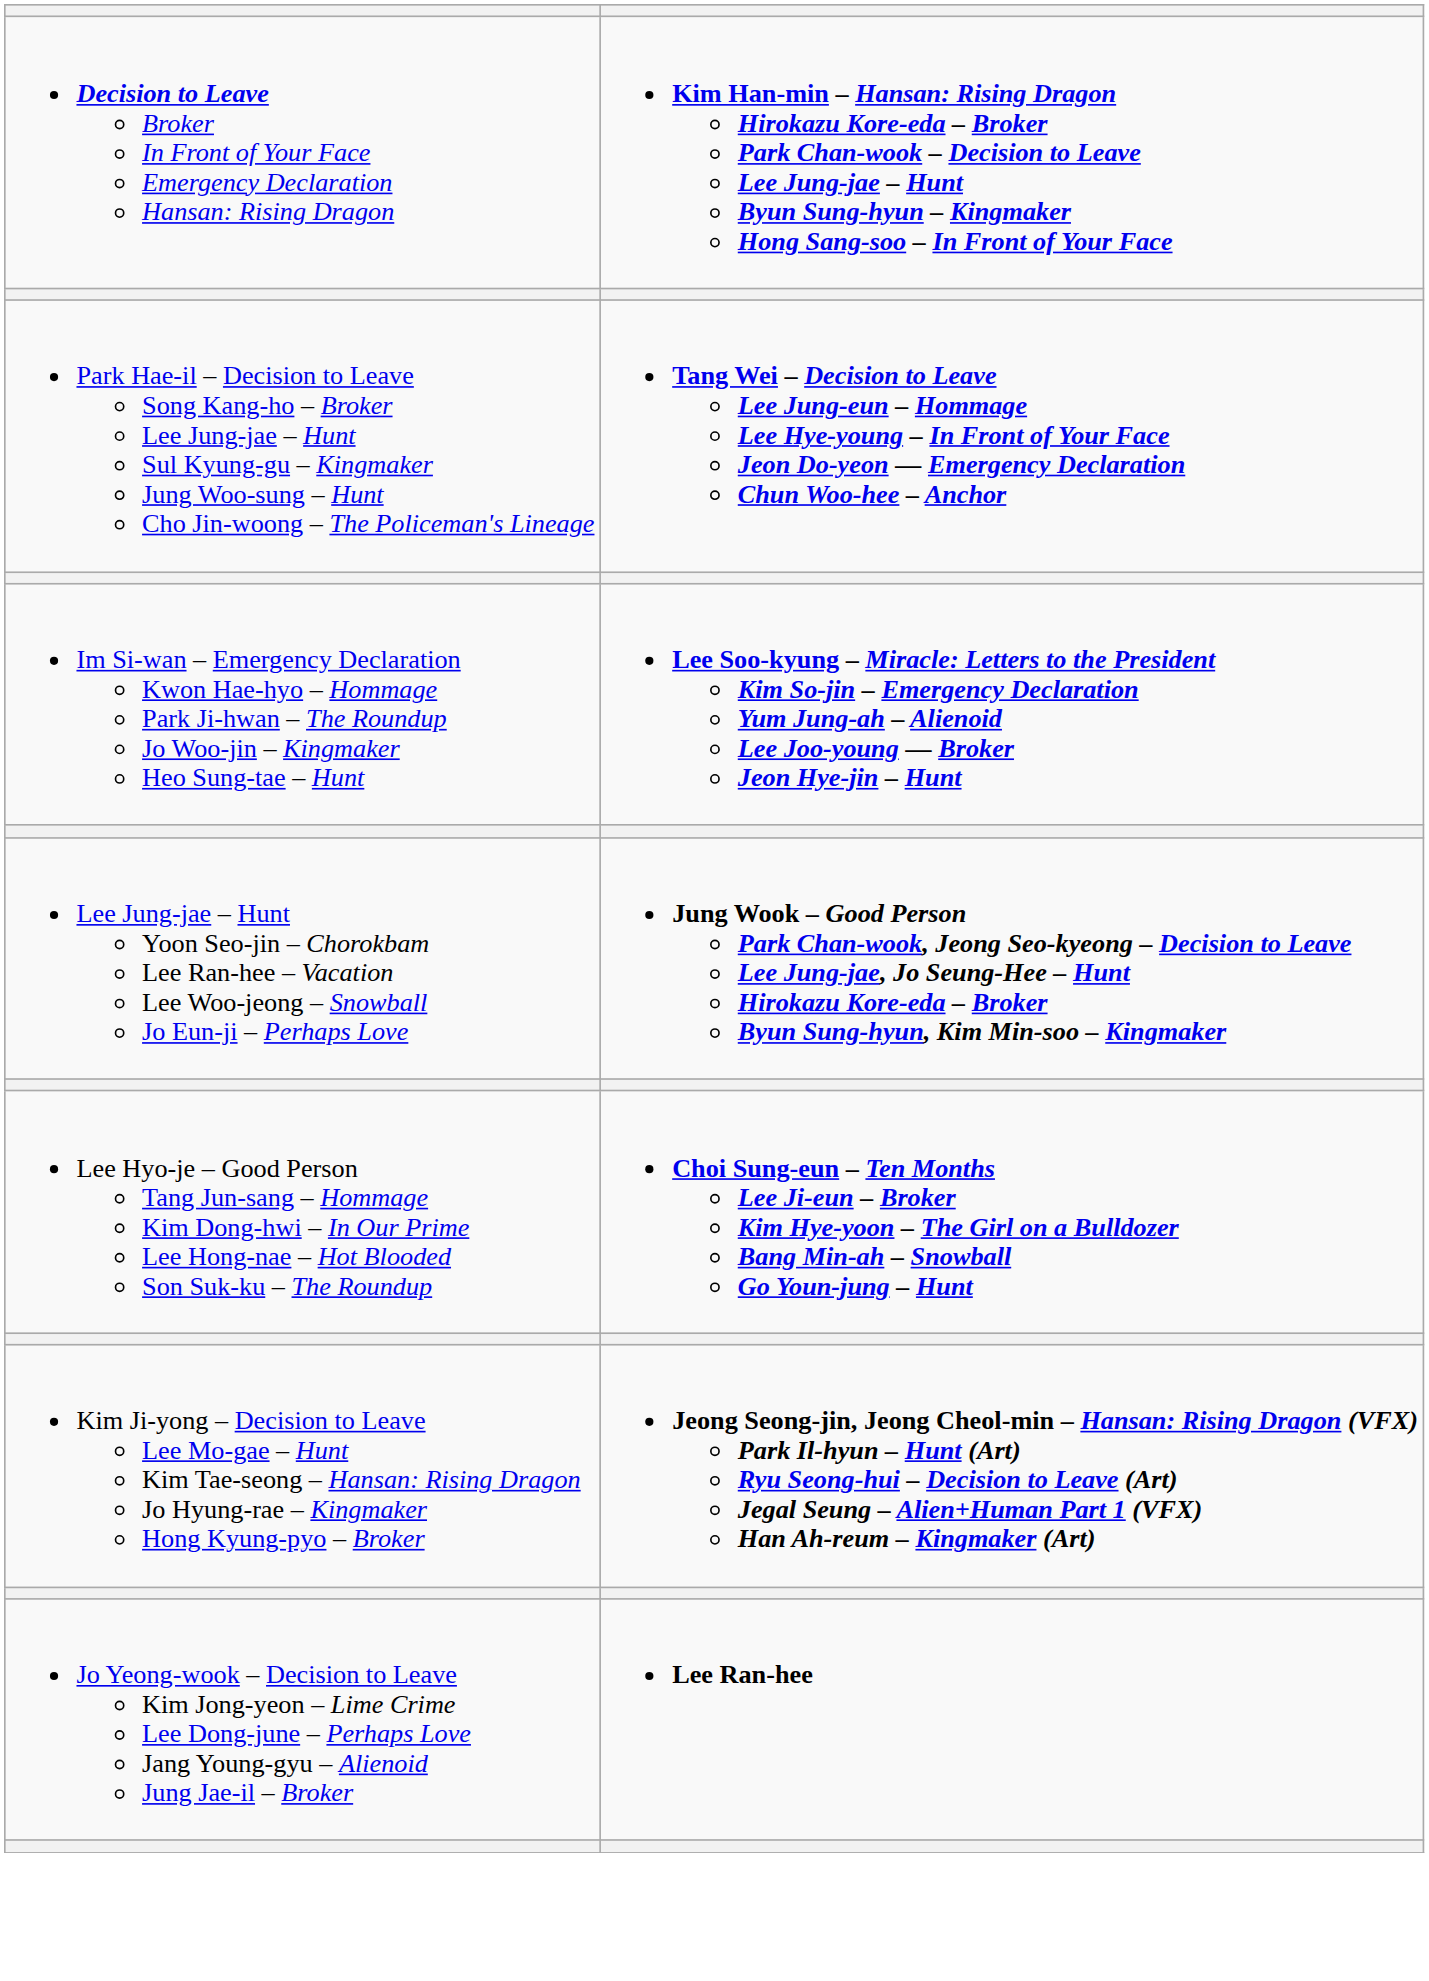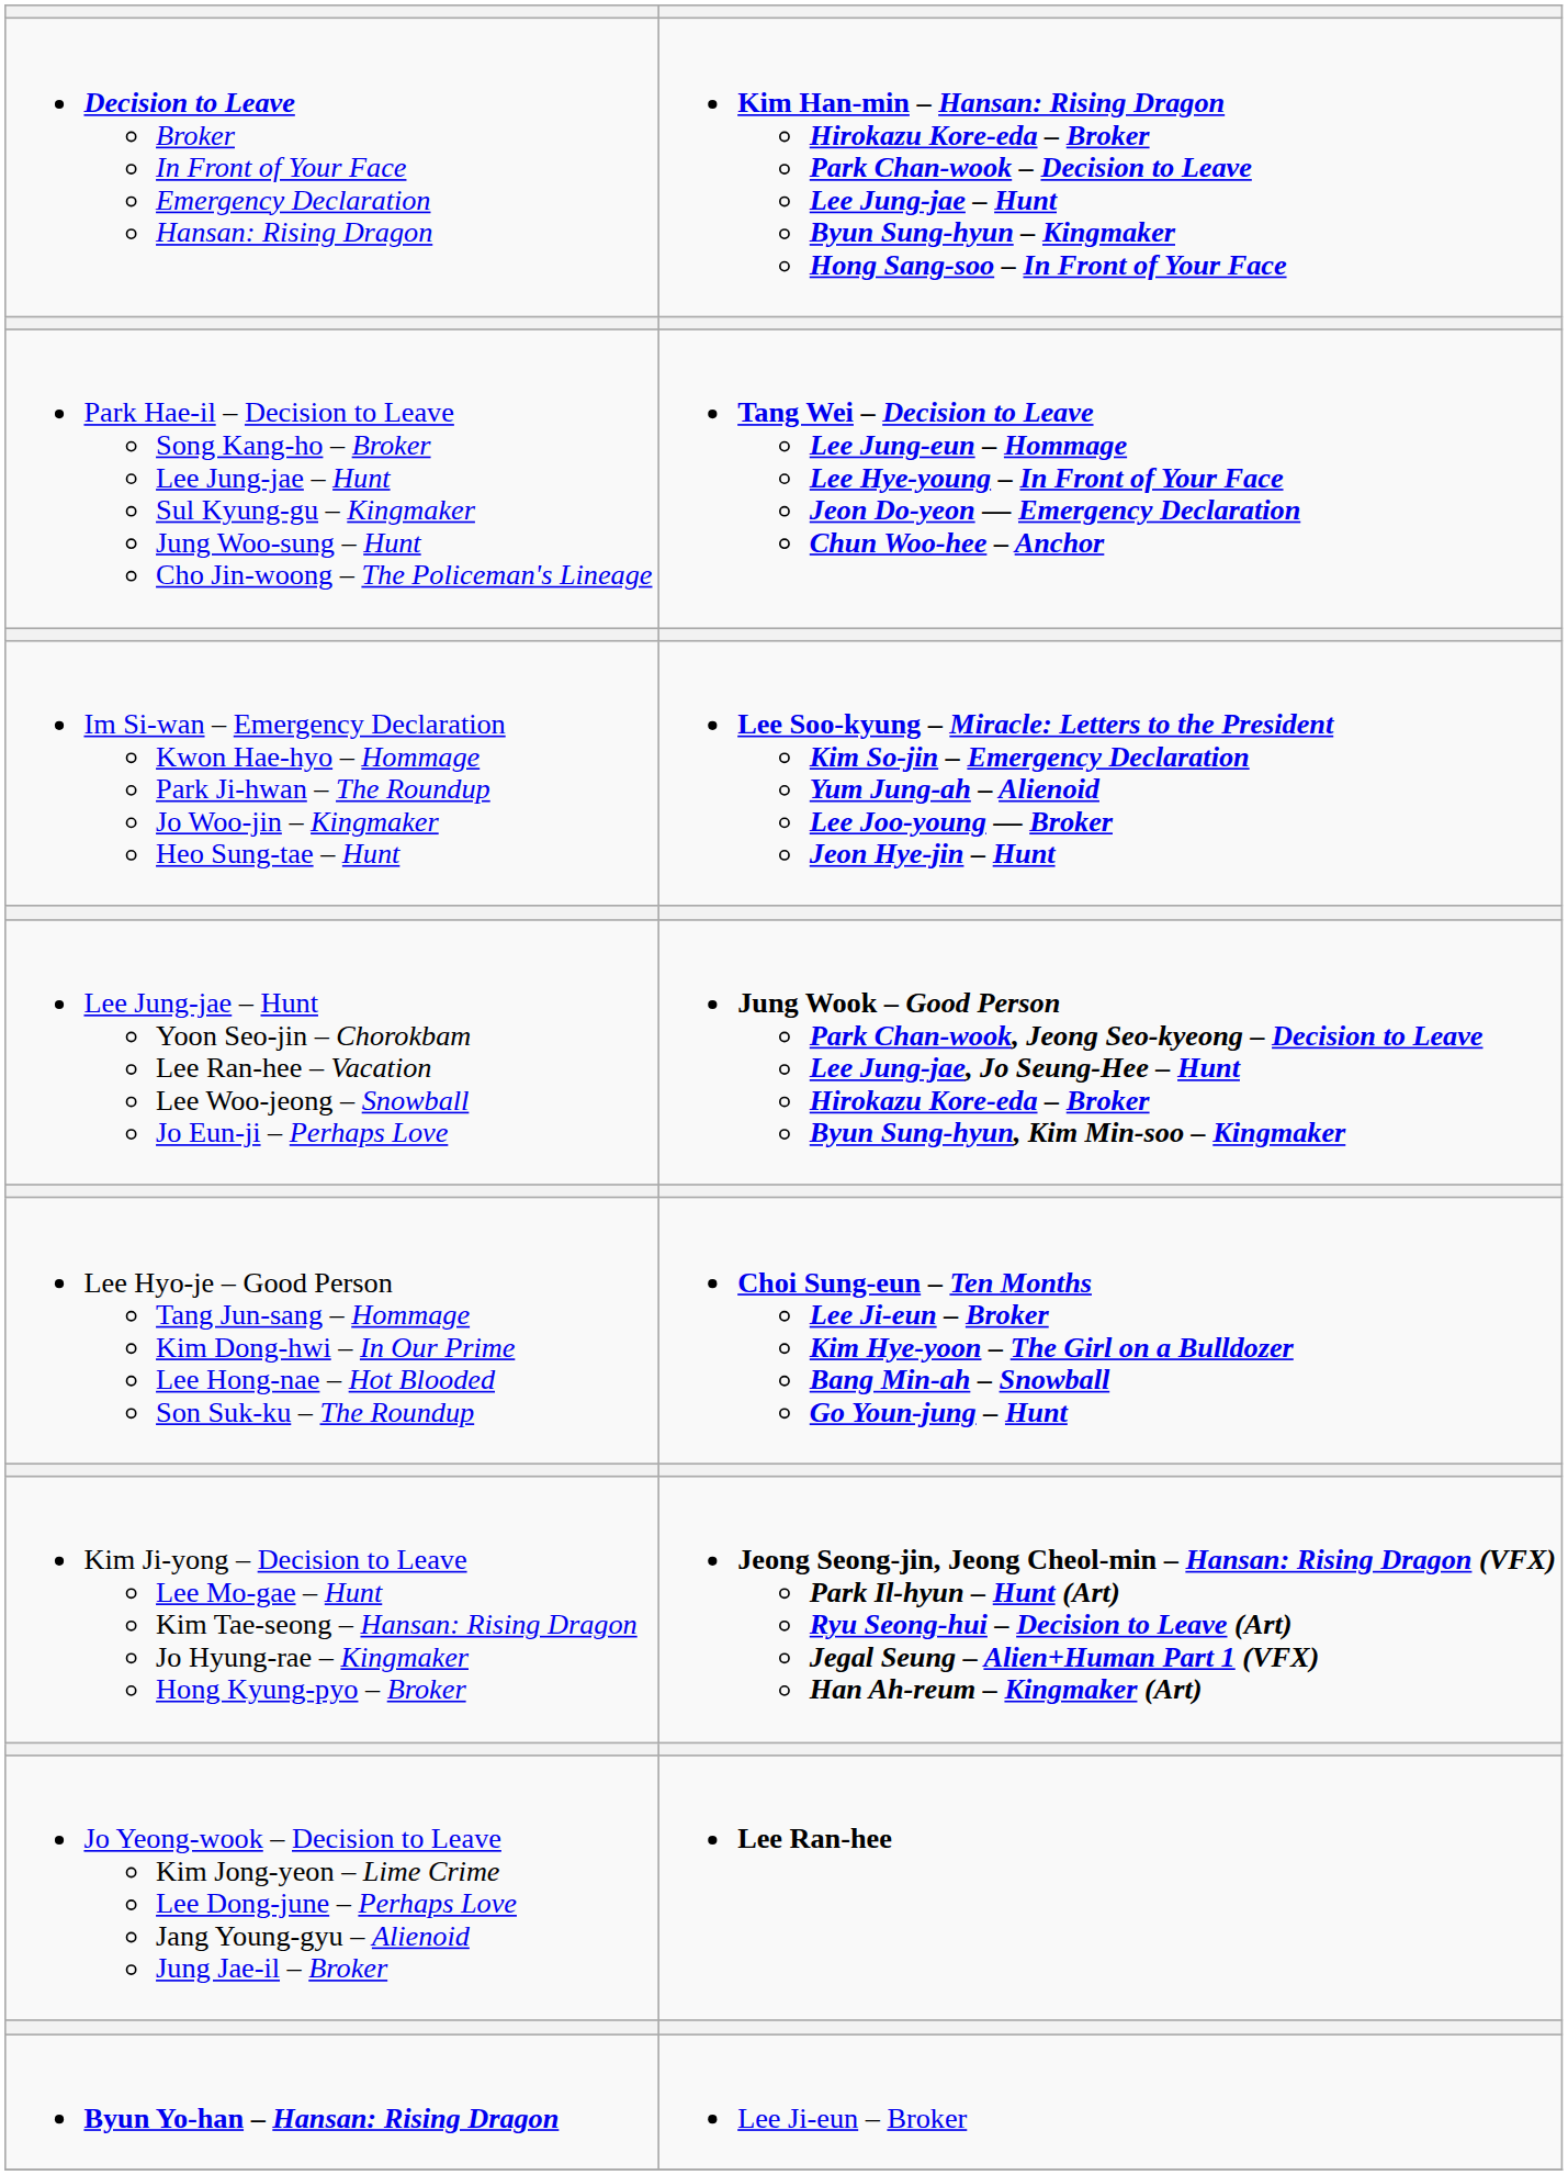 <table class="wikitable">
 <tr>
 <th></th>
 <th></th>
 </tr>
 <tr>
 <td valign="top"><br><ul><li><strong><em><a href='#'>Decision to Leave</a></em></strong><ul><li><em><a href='#'>Broker</a></em></li><li><em><a href='#'>In Front of Your Face</a></em></li><li><em><a href='#'>Emergency Declaration</a></em></li><li><em><a href='#'>Hansan: Rising Dragon</a></em></li></ul></li></ul></td>
 <td valign="top"><br><ul><li><strong><a href='#'>Kim Han-min</a> – <em><a href='#'>Hansan: Rising Dragon</a><strong><em><ul><li><a href='#'>Hirokazu Kore-eda</a> – </em><a href='#'>Broker</a><em></li><li><a href='#'>Park Chan-wook</a> – </em><a href='#'>Decision to Leave</a><em></li><li><a href='#'>Lee Jung-jae</a> – </em><a href='#'>Hunt</a><em></li><li><a href='#'>Byun Sung-hyun</a> – </em><a href='#'>Kingmaker</a><em></li><li><a href='#'>Hong Sang-soo</a> – </em><a href='#'>In Front of Your Face</a><em></li></ul></li></ul></td>
 </tr>
 <tr>
 <th></th>
 <th></th>
 </tr>
 <tr>
 <td valign="top"><br><ul><li></strong><a href='#'>Park Hae-il</a> – </em><a href='#'>Decision to Leave</a></em></strong><ul><li><a href='#'>Song Kang-ho</a> – <em><a href='#'>Broker</a></em></li><li><a href='#'>Lee Jung-jae</a> – <em><a href='#'>Hunt</a></em></li><li><a href='#'>Sul Kyung-gu</a> – <em><a href='#'>Kingmaker</a></em></li><li><a href='#'>Jung Woo-sung</a> – <em><a href='#'>Hunt</a></em></li><li><a href='#'>Cho Jin-woong</a> – <em><a href='#'>The Policeman's Lineage</a></em></li></ul></li></ul></td>
 <td valign="top"><br><ul><li><strong><a href='#'>Tang Wei</a> – <em><a href='#'>Decision to Leave</a><strong><em><ul><li><a href='#'>Lee Jung-eun</a> – </em><a href='#'>Hommage</a><em></li><li><a href='#'>Lee Hye-young</a> – </em><a href='#'>In Front of Your Face</a><em></li><li><a href='#'>Jeon Do-yeon</a> — </em><a href='#'>Emergency Declaration</a><em></li><li><a href='#'>Chun Woo-hee</a> – </em><a href='#'>Anchor</a><em></li></ul></li></ul></td>
 </tr>
 <tr>
 <th></th>
 <th></th>
 </tr>
 <tr>
 <td valign="top"><br><ul><li></strong><a href='#'>Im Si-wan</a> – </em><a href='#'>Emergency Declaration</a></em></strong><ul><li><a href='#'>Kwon Hae-hyo</a> – <em><a href='#'>Hommage</a></em></li><li><a href='#'>Park Ji-hwan</a> –  <em><a href='#'>The Roundup</a></em></li><li><a href='#'>Jo Woo-jin</a> – <em><a href='#'>Kingmaker</a></em></li><li><a href='#'>Heo Sung-tae</a> – <em><a href='#'>Hunt</a></em></li></ul></li></ul></td>
 <td valign="top"><br><ul><li><strong><a href='#'>Lee Soo-kyung</a> – <em><a href='#'>Miracle: Letters to the President</a><strong><em><ul><li><a href='#'>Kim So-jin</a> – </em><a href='#'>Emergency Declaration</a><em></li><li><a href='#'>Yum Jung-ah</a> – </em><a href='#'>Alienoid</a><em></li><li><a href='#'>Lee Joo-young</a> — </em><a href='#'>Broker</a><em></li><li><a href='#'>Jeon Hye-jin</a> – </em><a href='#'>Hunt</a><em></li></ul></li></ul></td>
 </tr>
 <tr>
 <th></th>
 <th></th>
 </tr>
 <tr>
 <td valign="top"><br><ul><li></strong><a href='#'>Lee Jung-jae</a> – </em><a href='#'>Hunt</a></em></strong><ul><li>Yoon Seo-jin – <em>Chorokbam</em></li><li>Lee Ran-hee – <em>Vacation</em></li><li>Lee Woo-jeong – <em><a href='#'>Snowball</a></em></li><li><a href='#'>Jo Eun-ji</a> – <em><a href='#'>Perhaps Love</a></em></li></ul></li></ul></td>
 <td valign="top"><br><ul><li><strong>Jung Wook – <em>Good Person<strong><em><ul><li><a href='#'>Park Chan-wook</a>, Jeong Seo-kyeong – </em><a href='#'>Decision to Leave</a><em></li><li><a href='#'>Lee Jung-jae</a>, Jo Seung-Hee – </em><a href='#'>Hunt</a><em></li><li><a href='#'>Hirokazu Kore-eda</a> – </em><a href='#'>Broker</a><em></li><li><a href='#'>Byun Sung-hyun</a>, Kim Min-soo – </em><a href='#'>Kingmaker</a><em></li></ul></li></ul></td>
 </tr>
 <tr>
 <th></th>
 <th></th>
 </tr>
 <tr>
 <td valign="top"><br><ul><li></strong>Lee Hyo-je – </em>Good Person</em></strong><ul><li><a href='#'>Tang Jun-sang</a> – <em><a href='#'>Hommage</a></em></li><li><a href='#'>Kim Dong-hwi</a> – <em><a href='#'>In Our Prime</a></em></li><li><a href='#'>Lee Hong-nae</a> – <em><a href='#'>Hot Blooded</a></em></li><li><a href='#'>Son Suk-ku</a> – <em><a href='#'>The Roundup</a></em></li></ul></li></ul></td>
 <td valign="top"><br><ul><li><strong><a href='#'>Choi Sung-eun</a> – <em><a href='#'>Ten Months</a><strong><em><ul><li><a href='#'>Lee Ji-eun</a> – </em><a href='#'>Broker</a><em></li><li><a href='#'>Kim Hye-yoon</a> – </em><a href='#'>The Girl on a Bulldozer</a><em></li><li><a href='#'>Bang Min-ah</a> – </em><a href='#'>Snowball</a><em></li><li><a href='#'>Go Youn-jung</a> – </em><a href='#'>Hunt</a><em></li></ul></li></ul></td>
 </tr>
 <tr>
 <th></th>
 <th></th>
 </tr>
 <tr>
 <td valign="top"><br><ul><li></strong>Kim Ji-yong – </em><a href='#'>Decision to Leave</a></em></strong><ul><li><a href='#'>Lee Mo-gae</a> – <em><a href='#'>Hunt</a></em></li><li>Kim Tae-seong – <em><a href='#'>Hansan: Rising Dragon</a></em></li><li>Jo Hyung-rae – <em><a href='#'>Kingmaker</a></em></li><li><a href='#'>Hong Kyung-pyo</a> – <em><a href='#'>Broker</a></em></li></ul></li></ul></td>
 <td valign="top"><br><ul><li><strong>Jeong Seong-jin, Jeong Cheol-min – <em><a href='#'>Hansan: Rising Dragon</a><strong><em> (VFX)<ul><li>Park Il-hyun – </em><a href='#'>Hunt</a><em> (Art)</li><li><a href='#'>Ryu Seong-hui</a> – </em><a href='#'>Decision to Leave</a><em> (Art)</li><li>Jegal Seung – </em><a href='#'>Alien+Human Part 1</a><em> (VFX)</li><li>Han Ah-reum – </em><a href='#'>Kingmaker</a><em> (Art)</li></ul></li></ul></td>
 </tr>
 <tr>
 <th></th>
 <th></th>
 </tr>
 <tr>
 <td valign="top"><br><ul><li></strong><a href='#'>Jo Yeong-wook</a> – </em><a href='#'>Decision to Leave</a></em></strong><ul><li>Kim Jong-yeon – <em>Lime Crime</em></li><li><a href='#'>Lee Dong-june</a> – <em><a href='#'>Perhaps Love</a></em></li><li>Jang Young-gyu – <em><a href='#'>Alienoid</a></em></li><li><a href='#'>Jung Jae-il</a> – <em><a href='#'>Broker</a></em></li></ul></li></ul></td>
 <td valign="top"><br><ul><li><strong>Lee Ran-hee</strong></li></ul></td>
 </tr>
 <tr>
 <th></th>
 <th></th>
 </tr>
 <tr>
+<td valign="top"><br><ul><li><strong><a href='#'>Byun Yo-han</a> – <em><a href='#'>Hansan: Rising Dragon</a><strong><em></li></ul></td>
+<td valign="top"><br><ul><li></strong><a href='#'>Lee Ji-eun</a> – </em><a href='#'>Broker</a></em></strong></li></ul></td>
+</tr>
+<tr>
 </tr>
 </table>
